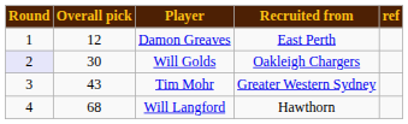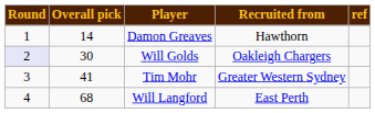 <table class="wikitable" style="text-align:center">
 <tr>
 <th style="background:#4D2004; color:#FBBF15">Round</th>
 <th style="background:#4D2004; color:#FBBF15">Overall pick</th>
 <th style="background:#4D2004; color:#FBBF15">Player</th>
 <th style="background:#4D2004; color:#FBBF15">Recruited from</th>
 <th style="background:#4D2004; color:#FBBF15">ref</th>
 </tr>
 <tr>
 <td>1</td>
-<td>12</td>
+<td>14</td>
 <td><a href='#'>Damon Greaves</a></td>
-<td><a href='#'>East Perth</a></td>
+<td>Hawthorn</td>
 <td></td>
 </tr>
 <tr>
 <td style="background: lavender;">2</td>
 <td>30</td>
 <td><a href='#'>Will Golds</a></td>
 <td><a href='#'>Oakleigh Chargers</a></td>
 <td></td>
 </tr>
 <tr>
 <td>3</td>
-<td>43</td>
+<td>41</td>
 <td><a href='#'>Tim Mohr</a></td>
 <td><a href='#'>Greater Western Sydney</a></td>
 <td></td>
 </tr>
 <tr>
 <td>4</td>
 <td>68</td>
 <td><a href='#'>Will Langford</a> </td>
-<td>Hawthorn</td>
+<td><a href='#'>East Perth</a></td>
 <td></td>
 </tr>
 </table>
